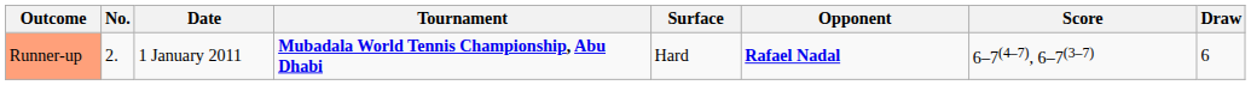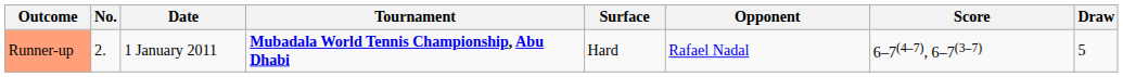 <table class="sortable wikitable" style=font-size:97%>
 <tr>
 <th width=80>Outcome</th>
 <th width=20>No.</th>
 <th width=120>Date</th>
 <th width=335>Tournament</th>
 <th width=75>Surface</th>
 <th width=200>Opponent</th>
 <th width=200>Score</th>
 <th width=20>Draw</th>
 </tr>
 <tr>
 <td style="background:#FFA07A;">Runner-up</td>
 <td>2.</td>
 <td>1 January 2011</td>
 <td><strong><a href='#'>Mubadala World Tennis Championship</a>, <a href='#'>Abu Dhabi</a></strong></td>
 <td>Hard</td>
-<td><strong> <a href='#'>Rafael Nadal</a></strong></td>
+<td> <a href='#'>Rafael Nadal</a></td>
 <td>6–7<sup>(4–7)</sup>, 6–7<sup>(3–7)</sup></td>
-<td>6</td>
+<td>5</td>
 </tr>
 </table>
